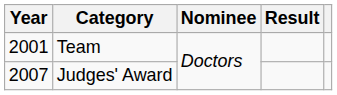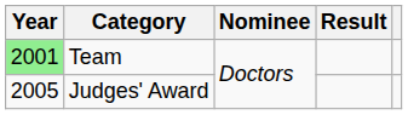 <table class="wikitable">
 <tr>
 <th>Year</th>
 <th>Category</th>
 <th>Nominee</th>
 <th>Result</th>
 <th></th>
 </tr>
 <tr>
-<td>2001</td>
+<td style="background: lightgreen;">2001</td>
 <td>Team</td>
 <td rowspan="2"><em>Doctors</em></td>
 <td></td>
 <td align="center"></td>
 </tr>
 <tr>
-<td>2007</td>
+<td>2005</td>
 <td>Judges' Award</td>
 <td></td>
 <td align="center"></td>
 </tr>
 </table>
